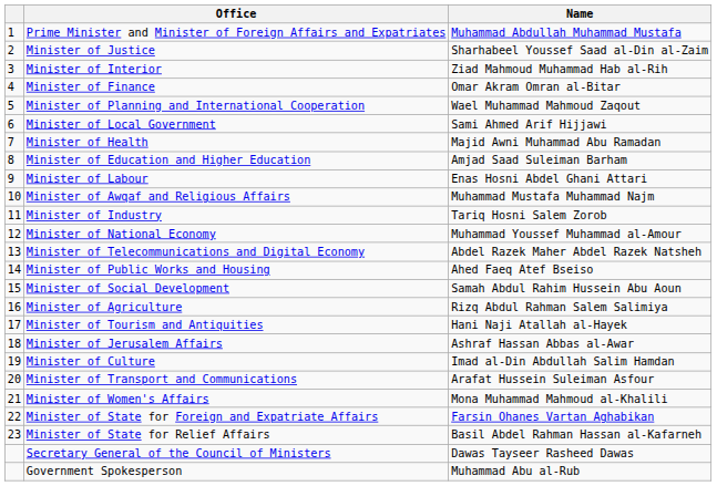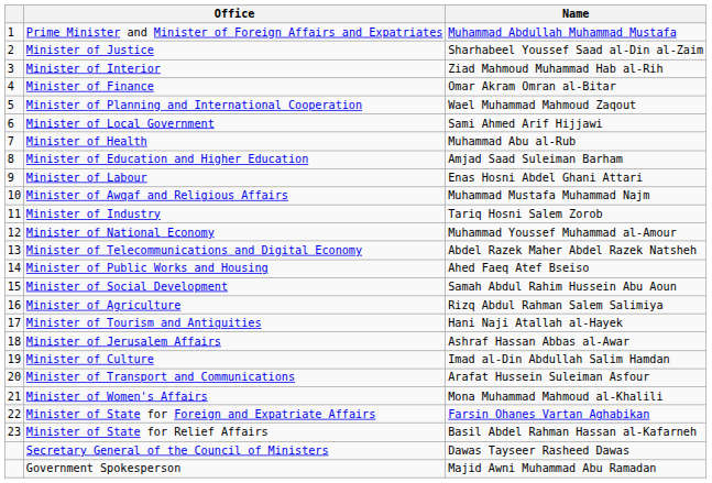 <table class="wikitable sortable">
 <tr>
 <th></th>
 <th>Office</th>
 <th>Name</th>
 </tr>
 <tr>
 <td>1</td>
 <td><a href='#'>Prime Minister</a> and <a href='#'>Minister of Foreign Affairs and Expatriates</a></td>
 <td><a href='#'>Muhammad Abdullah Muhammad Mustafa</a></td>
 </tr>
 <tr>
 <td>2</td>
 <td><a href='#'>Minister of Justice</a></td>
 <td>Sharhabeel Youssef Saad al-Din al-Zaim</td>
 </tr>
 <tr>
 <td>3</td>
 <td><a href='#'>Minister of Interior</a></td>
 <td>Ziad Mahmoud Muhammad Hab al-Rih</td>
 </tr>
 <tr>
 <td>4</td>
 <td><a href='#'>Minister of Finance</a></td>
 <td>Omar Akram Omran al-Bitar</td>
 </tr>
 <tr>
 <td>5</td>
 <td><a href='#'>Minister of Planning and International Cooperation</a></td>
 <td>Wael Muhammad Mahmoud Zaqout</td>
 </tr>
 <tr>
 <td>6</td>
 <td><a href='#'>Minister of Local Government</a></td>
 <td>Sami Ahmed Arif Hijjawi</td>
 </tr>
 <tr>
 <td>7</td>
 <td><a href='#'>Minister of Health</a></td>
-<td>Majid Awni Muhammad Abu Ramadan</td>
+<td>Muhammad Abu al-Rub</td>
 </tr>
 <tr>
 <td>8</td>
 <td><a href='#'>Minister of Education and Higher Education</a></td>
 <td>Amjad Saad Suleiman Barham</td>
 </tr>
 <tr>
 <td>9</td>
 <td><a href='#'>Minister of Labour</a></td>
 <td>Enas Hosni Abdel Ghani Attari</td>
 </tr>
 <tr>
 <td>10</td>
 <td><a href='#'>Minister of Awqaf and Religious Affairs</a></td>
 <td>Muhammad Mustafa Muhammad Najm</td>
 </tr>
 <tr>
 <td>11</td>
 <td><a href='#'>Minister of Industry</a></td>
 <td>Tariq Hosni Salem Zorob</td>
 </tr>
 <tr>
 <td>12</td>
 <td><a href='#'>Minister of National Economy</a></td>
 <td>Muhammad Youssef Muhammad al-Amour</td>
 </tr>
 <tr>
 <td>13</td>
 <td><a href='#'>Minister of Telecommunications and Digital Economy</a></td>
 <td>Abdel Razek Maher Abdel Razek Natsheh</td>
 </tr>
 <tr>
 <td>14</td>
 <td><a href='#'>Minister of Public Works and Housing</a></td>
 <td>Ahed Faeq Atef Bseiso</td>
 </tr>
 <tr>
 <td>15</td>
 <td><a href='#'>Minister of Social Development</a></td>
 <td>Samah Abdul Rahim Hussein Abu Aoun</td>
 </tr>
 <tr>
 <td>16</td>
 <td><a href='#'>Minister of Agriculture</a></td>
 <td>Rizq Abdul Rahman Salem Salimiya</td>
 </tr>
 <tr>
 <td>17</td>
 <td><a href='#'>Minister of Tourism and Antiquities</a></td>
 <td>Hani Naji Atallah al-Hayek</td>
 </tr>
 <tr>
 <td>18</td>
 <td><a href='#'>Minister of Jerusalem Affairs</a></td>
 <td>Ashraf Hassan Abbas al-Awar</td>
 </tr>
 <tr>
 <td>19</td>
 <td><a href='#'>Minister of Culture</a></td>
 <td>Imad al-Din Abdullah Salim Hamdan</td>
 </tr>
 <tr>
 <td>20</td>
 <td><a href='#'>Minister of Transport and Communications</a></td>
 <td>Arafat Hussein Suleiman Asfour</td>
 </tr>
 <tr>
 <td>21</td>
 <td><a href='#'>Minister of Women's Affairs</a></td>
 <td>Mona Muhammad Mahmoud al-Khalili</td>
 </tr>
 <tr>
 <td>22</td>
 <td><a href='#'>Minister of State</a> for <a href='#'>Foreign and Expatriate Affairs</a></td>
 <td><a href='#'>Farsin Ohanes Vartan Aghabikan</a></td>
 </tr>
 <tr>
 <td>23</td>
 <td><a href='#'>Minister of State</a> for Relief Affairs</td>
 <td>Basil Abdel Rahman Hassan al-Kafarneh</td>
 </tr>
 <tr>
 <td></td>
 <td><a href='#'>Secretary General of the Council of Ministers</a></td>
 <td>Dawas Tayseer Rasheed Dawas</td>
 </tr>
 <tr>
 <td></td>
 <td>Government Spokesperson</td>
-<td>Muhammad Abu al-Rub</td>
+<td>Majid Awni Muhammad Abu Ramadan</td>
 </tr>
 </table>
